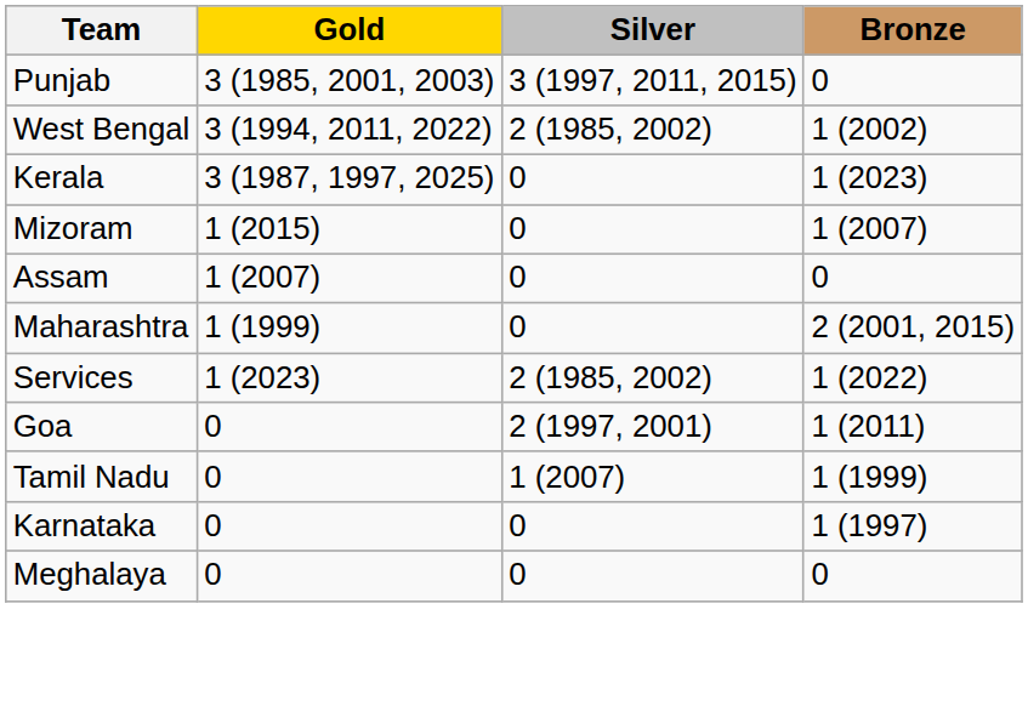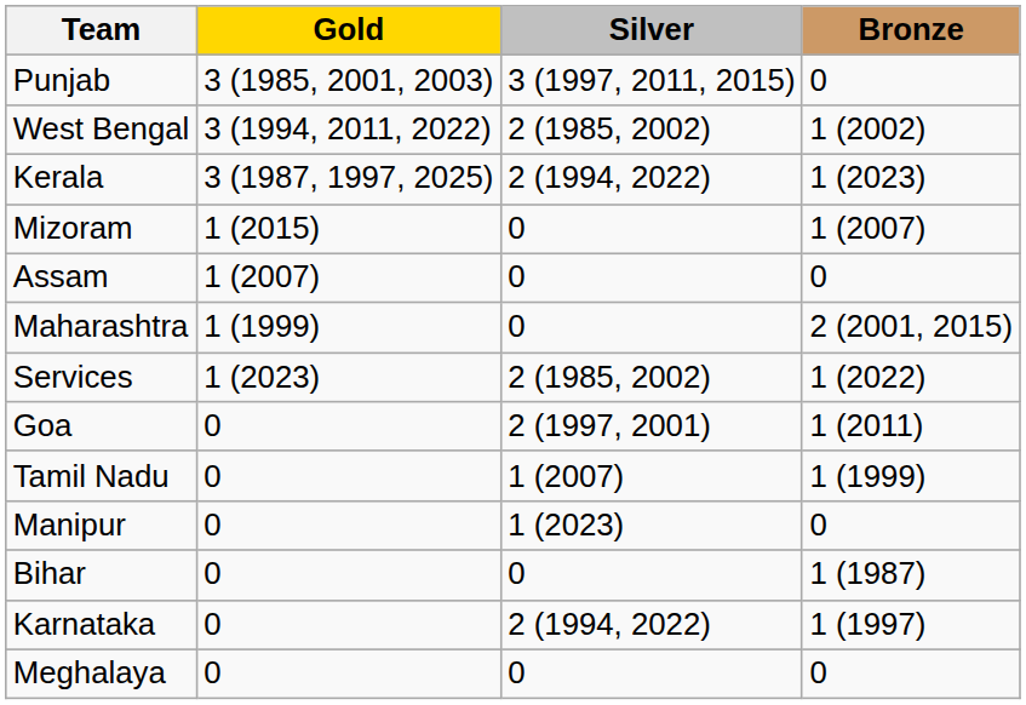 <table class="wikitable sortable">
 <tr>
 <th>Team</th>
 <th style=background:gold>Gold</th>
 <th style=background:silver>Silver</th>
 <th style=background:#cc9966>Bronze</th>
 </tr>
 <tr>
 <td>Punjab</td>
 <td>3 (1985, 2001, 2003)</td>
 <td>3 (1997, 2011, 2015)</td>
 <td>0</td>
 </tr>
 <tr>
 <td>West Bengal</td>
 <td>3 (1994, 2011, 2022)</td>
 <td>2 (1985, 2002)</td>
 <td>1 (2002)</td>
 </tr>
 <tr>
 <td>Kerala</td>
 <td>3 (1987, 1997, 2025)</td>
-<td>0</td>
+<td>2 (1994, 2022)</td>
 <td>1 (2023)</td>
 </tr>
 <tr>
 <td>Mizoram</td>
 <td>1 (2015)</td>
 <td>0</td>
 <td>1 (2007)</td>
 </tr>
 <tr>
 <td>Assam</td>
 <td>1 (2007)</td>
 <td>0</td>
 <td>0</td>
 </tr>
 <tr>
 <td>Maharashtra</td>
 <td>1 (1999)</td>
 <td>0</td>
 <td>2 (2001, 2015)</td>
 </tr>
 <tr>
 <td>Services</td>
 <td>1 (2023)</td>
 <td>2 (1985, 2002)</td>
 <td>1 (2022)</td>
 </tr>
 <tr>
 <td>Goa</td>
 <td>0</td>
 <td>2 (1997, 2001)</td>
 <td>1 (2011)</td>
 </tr>
 <tr>
 <td>Tamil Nadu</td>
 <td>0</td>
 <td>1 (2007)</td>
 <td>1 (1999)</td>
 </tr>
 <tr>
+<td>Manipur</td>
+<td>0</td>
+<td>1 (2023)</td>
+<td>0</td>
+</tr>
+<tr>
+<td>Bihar</td>
+<td>0</td>
+<td>0</td>
+<td>1 (1987)</td>
+</tr>
+<tr>
 <td>Karnataka</td>
 <td>0</td>
-<td>0</td>
+<td>2 (1994, 2022)</td>
 <td>1 (1997)</td>
 </tr>
 <tr>
 <td>Meghalaya</td>
 <td>0</td>
 <td>0</td>
 <td>0</td>
 </tr>
 </table>
